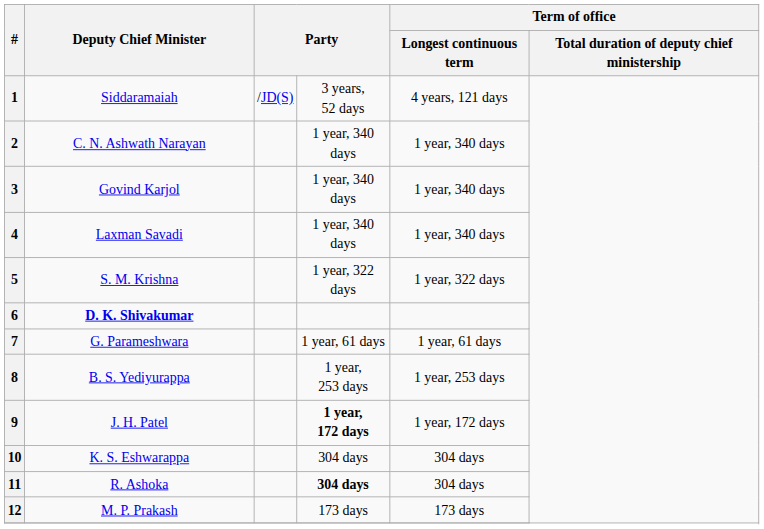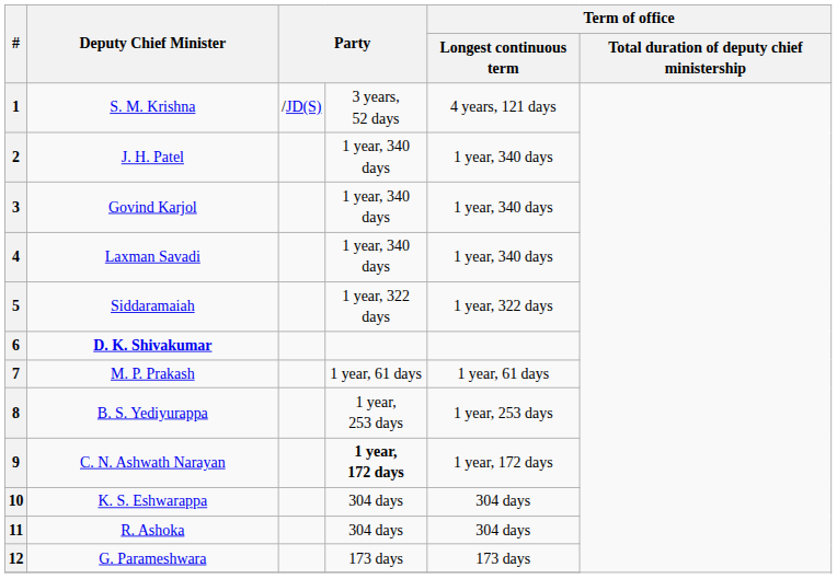 <table class="wikitable sortable" style="line-height:1.4em; text-align:center">
 <tr>
 <th data-sort-type=number rowspan = "2">#</th>
 <th rowspan="2" style="width:16em">Deputy Chief Minister</th>
 <th rowspan="2" colspan=2 style="width:8em">Party</th>
 <th colspan="2">Term of office</th>
 </tr>
 <tr>
 <th>Longest continuous term</th>
 <th>Total duration of deputy chief ministership</th>
 </tr>
 <tr>
 <th data-sort-value="1">1</th>
-<td><a href='#'>Siddaramaiah</a></td>
+<td><a href='#'>S. M. Krishna</a></td>
 <td>/<a href='#'>JD(S)</a></td>
 <td>3 years, 52 days</td>
 <td>4 years, 121 days</td>
 </tr>
 <tr>
 <th data-sort-value="2">2</th>
-<td><a href='#'>C. N. Ashwath Narayan</a></td>
+<td><a href='#'>J. H. Patel</a></td>
 <td></td>
 <td>1 year, 340 days</td>
 <td>1 year, 340 days</td>
 </tr>
 <tr>
 <th data-sort-value="3">3</th>
 <td><a href='#'>Govind Karjol</a></td>
 <td></td>
 <td>1 year, 340 days</td>
 <td>1 year, 340 days</td>
 </tr>
 <tr>
 <th data-sort-value="4">4</th>
 <td><a href='#'>Laxman Savadi</a></td>
 <td></td>
 <td>1 year, 340 days</td>
 <td>1 year, 340 days</td>
 </tr>
 <tr>
 <th data-sort-value="5">5</th>
-<td><a href='#'>S. M. Krishna</a></td>
+<td><a href='#'>Siddaramaiah</a></td>
 <td></td>
 <td>1 year, 322 days</td>
 <td>1 year, 322 days</td>
 </tr>
 <tr>
 <th data-sort-value="6">6</th>
 <td><strong><a href='#'>D. K. Shivakumar</a></strong></td>
 <td></td>
 <td><strong></strong></td>
 <td><strong></strong></td>
 </tr>
 <tr>
 <th data-sort-value="7">7</th>
-<td><a href='#'>G. Parameshwara</a></td>
+<td><a href='#'>M. P. Prakash</a></td>
 <td></td>
 <td>1 year, 61 days</td>
 <td>1 year, 61 days</td>
 </tr>
 <tr>
 <th data-sort-value="8">8</th>
 <td><a href='#'>B. S. Yediyurappa</a></td>
 <td></td>
 <td>1 year, 253 days</td>
 <td>1 year, 253 days</td>
 </tr>
 <tr>
 <th data-sort-value="9">9</th>
-<td><a href='#'>J. H. Patel</a></td>
+<td><a href='#'>C. N. Ashwath Narayan</a></td>
 <td></td>
 <td><strong>1 year, 172 days</strong></td>
 <td>1 year, 172 days</td>
 </tr>
 <tr>
 <th data-sort-value="10">10</th>
 <td><a href='#'>K. S. Eshwarappa</a></td>
 <td></td>
 <td>304 days</td>
 <td>304 days</td>
 </tr>
 <tr>
 <th data-sort-value="11">11</th>
 <td><a href='#'>R. Ashoka</a></td>
 <td></td>
-<td><strong>304 days</strong></td>
+<td>304 days</td>
 <td>304 days</td>
 </tr>
 <tr>
 <th data-sort-value="12">12</th>
-<td><a href='#'>M. P. Prakash</a></td>
+<td><a href='#'>G. Parameshwara</a></td>
 <td></td>
 <td>173 days</td>
 <td>173 days</td>
 </tr>
 <tr>
 </tr>
 </table>
